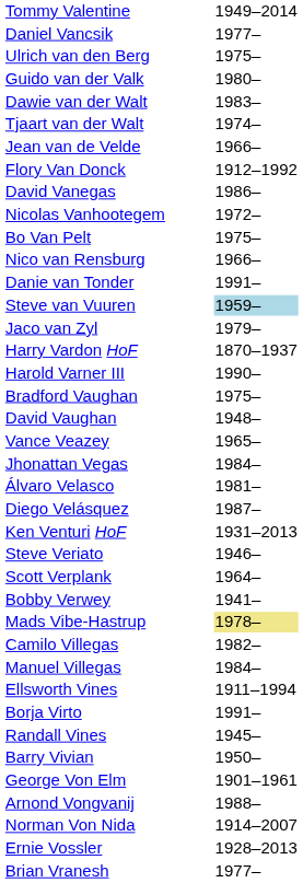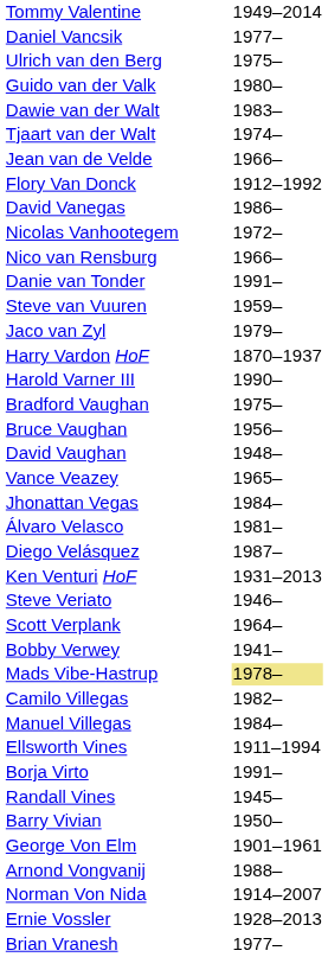 <table>
 <tr>
 <td style="width:200px"> <a href='#'>Tommy Valentine</a></td>
 <td>1949–2014</td>
 </tr>
 <tr>
 <td> <a href='#'>Daniel Vancsik</a></td>
 <td>1977–</td>
 </tr>
 <tr>
 <td> <a href='#'>Ulrich van den Berg</a></td>
 <td>1975–</td>
 </tr>
 <tr>
 <td> <a href='#'>Guido van der Valk</a></td>
 <td>1980–</td>
 </tr>
 <tr>
 <td> <a href='#'>Dawie van der Walt</a></td>
 <td>1983–</td>
 </tr>
 <tr>
 <td> <a href='#'>Tjaart van der Walt</a></td>
 <td>1974–</td>
 </tr>
 <tr>
 <td> <a href='#'>Jean van de Velde</a></td>
 <td>1966–</td>
 </tr>
 <tr>
 <td> <a href='#'>Flory Van Donck</a></td>
 <td>1912–1992</td>
 </tr>
 <tr>
 <td> <a href='#'>David Vanegas</a></td>
 <td>1986–</td>
 </tr>
 <tr>
 <td> <a href='#'>Nicolas Vanhootegem</a></td>
 <td>1972–</td>
 </tr>
 <tr>
-<td> <a href='#'>Bo Van Pelt</a></td>
-<td>1975–</td>
-</tr>
-<tr>
 <td> <a href='#'>Nico van Rensburg</a></td>
 <td>1966–</td>
 </tr>
 <tr>
 <td> <a href='#'>Danie van Tonder</a></td>
 <td>1991–</td>
 </tr>
 <tr>
 <td> <a href='#'>Steve van Vuuren</a></td>
-<td style="background: lightblue;">1959–</td>
+<td>1959–</td>
 </tr>
 <tr>
 <td> <a href='#'>Jaco van Zyl</a></td>
 <td>1979–</td>
 </tr>
 <tr>
 <td> <a href='#'>Harry Vardon</a> <em><a href='#'><span>HoF</span></a></em></td>
 <td>1870–1937</td>
 </tr>
 <tr>
 <td> <a href='#'>Harold Varner III</a></td>
 <td>1990–</td>
 </tr>
 <tr>
 <td> <a href='#'>Bradford Vaughan</a></td>
 <td>1975–</td>
+</tr>
+<tr>
+<td> <a href='#'>Bruce Vaughan</a></td>
+<td>1956–</td>
 </tr>
 <tr>
 <td> <a href='#'>David Vaughan</a></td>
 <td>1948–</td>
 </tr>
 <tr>
 <td> <a href='#'>Vance Veazey</a></td>
 <td>1965–</td>
 </tr>
 <tr>
 <td> <a href='#'>Jhonattan Vegas</a></td>
 <td>1984–</td>
 </tr>
 <tr>
 <td> <a href='#'>Álvaro Velasco</a></td>
 <td>1981–</td>
 </tr>
 <tr>
 <td> <a href='#'>Diego Velásquez</a></td>
 <td>1987–</td>
 </tr>
 <tr>
 <td> <a href='#'>Ken Venturi</a> <em><a href='#'><span>HoF</span></a></em></td>
 <td>1931–2013</td>
 </tr>
 <tr>
 <td> <a href='#'>Steve Veriato</a></td>
 <td>1946–</td>
 </tr>
 <tr>
 <td> <a href='#'>Scott Verplank</a></td>
 <td>1964–</td>
 </tr>
 <tr>
 <td> <a href='#'>Bobby Verwey</a></td>
 <td>1941–</td>
 </tr>
 <tr>
 <td> <a href='#'>Mads Vibe-Hastrup</a></td>
 <td style="background: khaki;">1978–</td>
 </tr>
 <tr>
 <td> <a href='#'>Camilo Villegas</a></td>
 <td>1982–</td>
 </tr>
 <tr>
 <td> <a href='#'>Manuel Villegas</a></td>
 <td>1984–</td>
 </tr>
 <tr>
 <td> <a href='#'>Ellsworth Vines</a></td>
 <td>1911–1994</td>
 </tr>
 <tr>
 <td> <a href='#'>Borja Virto</a></td>
 <td>1991–</td>
 </tr>
 <tr>
 <td> <a href='#'>Randall Vines</a></td>
 <td>1945–</td>
 </tr>
 <tr>
 <td> <a href='#'>Barry Vivian</a></td>
 <td>1950–</td>
 </tr>
 <tr>
 <td> <a href='#'>George Von Elm</a></td>
 <td>1901–1961</td>
 </tr>
 <tr>
 <td> <a href='#'>Arnond Vongvanij</a></td>
 <td>1988–</td>
 </tr>
 <tr>
 <td> <a href='#'>Norman Von Nida</a></td>
 <td>1914–2007</td>
 </tr>
 <tr>
 <td> <a href='#'>Ernie Vossler</a></td>
 <td>1928–2013</td>
 </tr>
 <tr>
 <td> <a href='#'>Brian Vranesh</a></td>
 <td>1977–</td>
 </tr>
 </table>
